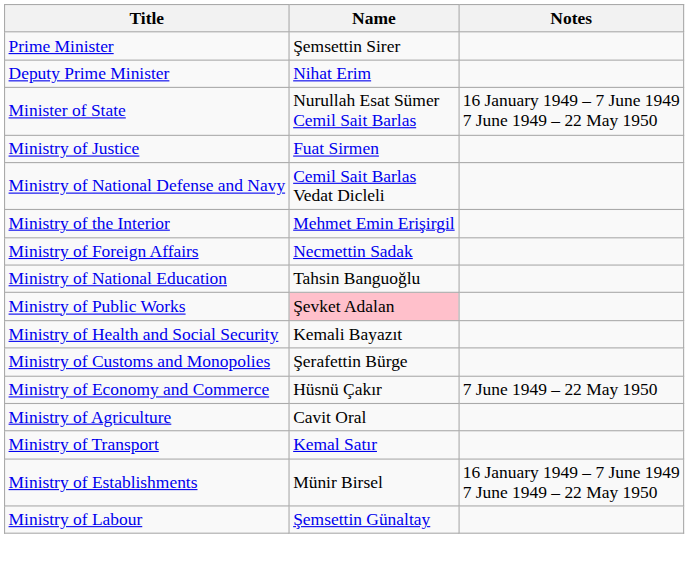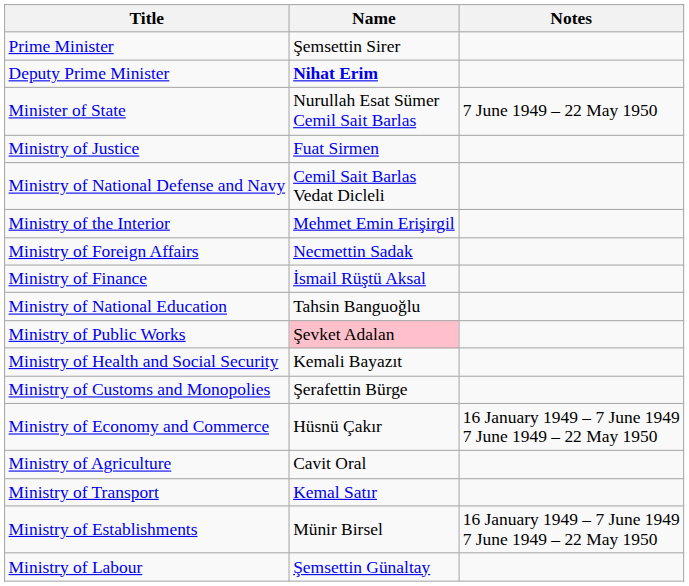 <table class="wikitable">
 <tr>
 <th>Title</th>
 <th>Name</th>
 <th>Notes</th>
 </tr>
 <tr>
 <td><a href='#'>Prime Minister</a></td>
 <td>Şemsettin Sirer</td>
 <td></td>
 </tr>
 <tr>
 <td><a href='#'>Deputy Prime Minister</a></td>
-<td><a href='#'>Nihat Erim</a></td>
+<td><strong><a href='#'>Nihat Erim</a></strong></td>
 <td></td>
 </tr>
 <tr>
 <td><a href='#'>Minister of State</a></td>
 <td>Nurullah Esat Sümer<br><a href='#'>Cemil Sait Barlas</a></td>
-<td>16 January 1949 – 7 June 1949<br>7 June 1949 – 22 May 1950</td>
+<td>7 June 1949 – 22 May 1950</td>
 </tr>
 <tr>
 <td><a href='#'>Ministry of Justice</a></td>
 <td><a href='#'>Fuat Sirmen</a></td>
 <td></td>
 </tr>
 <tr>
 <td><a href='#'>Ministry of National Defense and Navy</a></td>
 <td><a href='#'>Cemil Sait Barlas</a><br>Vedat Dicleli</td>
 <td></td>
 </tr>
 <tr>
 <td><a href='#'>Ministry of the Interior</a></td>
 <td><a href='#'>Mehmet Emin Erişirgil</a></td>
 <td></td>
 </tr>
 <tr>
 <td><a href='#'>Ministry of Foreign Affairs</a></td>
 <td><a href='#'>Necmettin Sadak</a></td>
+<td></td>
+</tr>
+<tr>
+<td><a href='#'>Ministry of Finance</a></td>
+<td><a href='#'>İsmail Rüştü Aksal</a></td>
 <td></td>
 </tr>
 <tr>
 <td><a href='#'>Ministry of National Education</a></td>
 <td>Tahsin Banguoğlu</td>
 <td></td>
 </tr>
 <tr>
 <td><a href='#'>Ministry of Public Works</a></td>
 <td style="background: pink;">Şevket Adalan</td>
 <td></td>
 </tr>
 <tr>
 <td><a href='#'>Ministry of Health and Social Security</a></td>
 <td>Kemali Bayazıt</td>
 <td></td>
 </tr>
 <tr>
 <td><a href='#'>Ministry of Customs and Monopolies</a></td>
 <td>Şerafettin Bürge</td>
 <td></td>
 </tr>
 <tr>
 <td><a href='#'>Ministry of Economy and Commerce</a></td>
 <td>Hüsnü Çakır</td>
-<td>7 June 1949 – 22 May 1950</td>
+<td>16 January 1949 – 7 June 1949<br>7 June 1949 – 22 May 1950</td>
 </tr>
 <tr>
 <td><a href='#'>Ministry of Agriculture</a></td>
 <td>Cavit Oral</td>
 <td></td>
 </tr>
 <tr>
 <td><a href='#'>Ministry of Transport</a></td>
 <td><a href='#'>Kemal Satır</a></td>
 <td></td>
 </tr>
 <tr>
 <td><a href='#'>Ministry of Establishments</a></td>
 <td>Münir Birsel</td>
 <td>16 January 1949 – 7 June 1949<br>7 June 1949 – 22 May 1950</td>
 </tr>
 <tr>
 <td><a href='#'>Ministry of Labour</a></td>
 <td><a href='#'>Şemsettin Günaltay</a></td>
 <td></td>
 </tr>
 </table>
